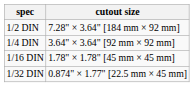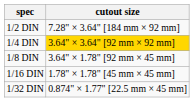 <table class="wikitable">
 <tr>
 <th>spec</th>
 <th>cutout size</th>
 </tr>
 <tr>
 <td>1/2 DIN</td>
 <td>7.28" × 3.64" [184 mm × 92 mm]</td>
 </tr>
 <tr>
 <td>1/4 DIN</td>
-<td>3.64" × 3.64" [92 mm × 92 mm]</td>
+<td style="background: gold;">3.64" × 3.64" [92 mm × 92 mm]</td>
+</tr>
+<tr>
+<td>1/8 DIN</td>
+<td>3.64" × 1.78" [92 mm × 45 mm]</td>
 </tr>
 <tr>
 <td>1/16 DIN</td>
 <td>1.78" × 1.78" [45 mm × 45 mm]</td>
 </tr>
 <tr>
 <td>1/32 DIN</td>
 <td>0.874" × 1.77" [22.5 mm × 45 mm]</td>
 </tr>
 </table>
